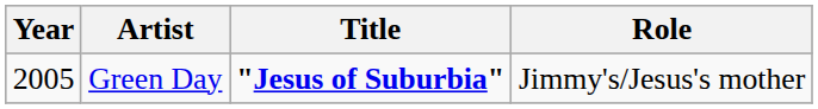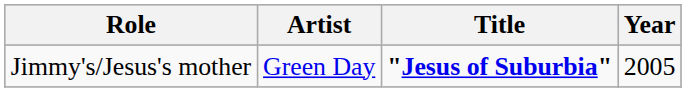 <table class="wikitable sortable">
 <tr>
-<th>Year</th>
+<th>Role</th>
 <th>Artist</th>
 <th>Title</th>
-<th>Role</th>
+<th>Year</th>
 </tr>
 <tr>
-<td>2005</td>
+<td>Jimmy's/Jesus's mother</td>
 <td><a href='#'>Green Day</a></td>
 <td><strong>"<a href='#'>Jesus of Suburbia</a>"</strong></td>
-<td>Jimmy's/Jesus's mother</td>
+<td>2005</td>
 </tr>
 </table>
